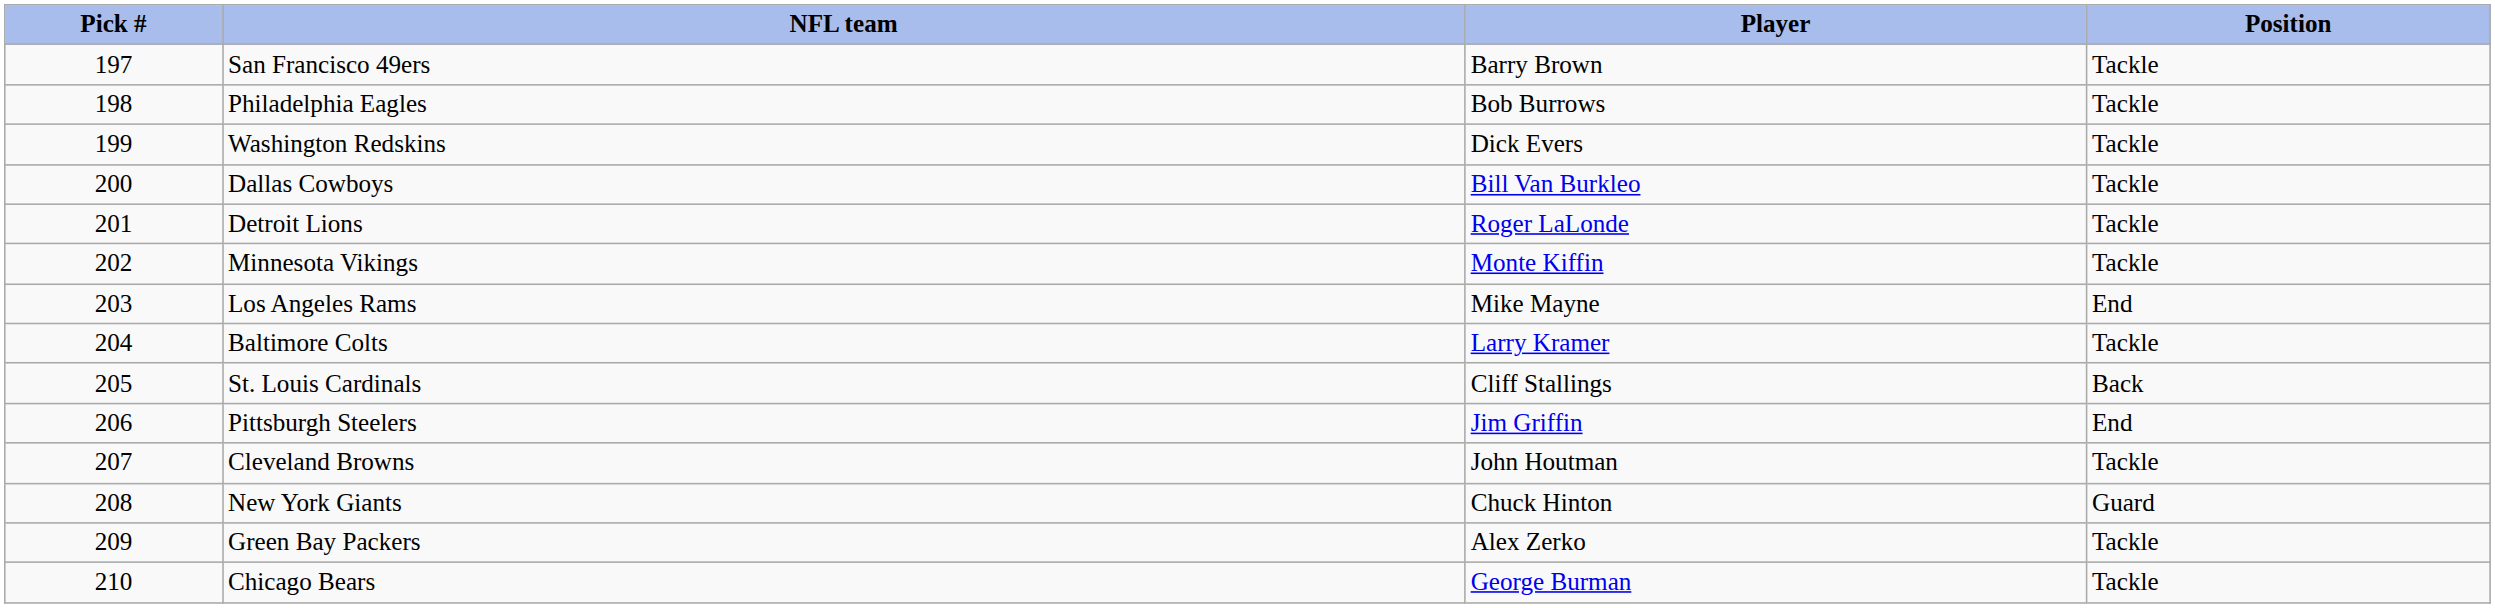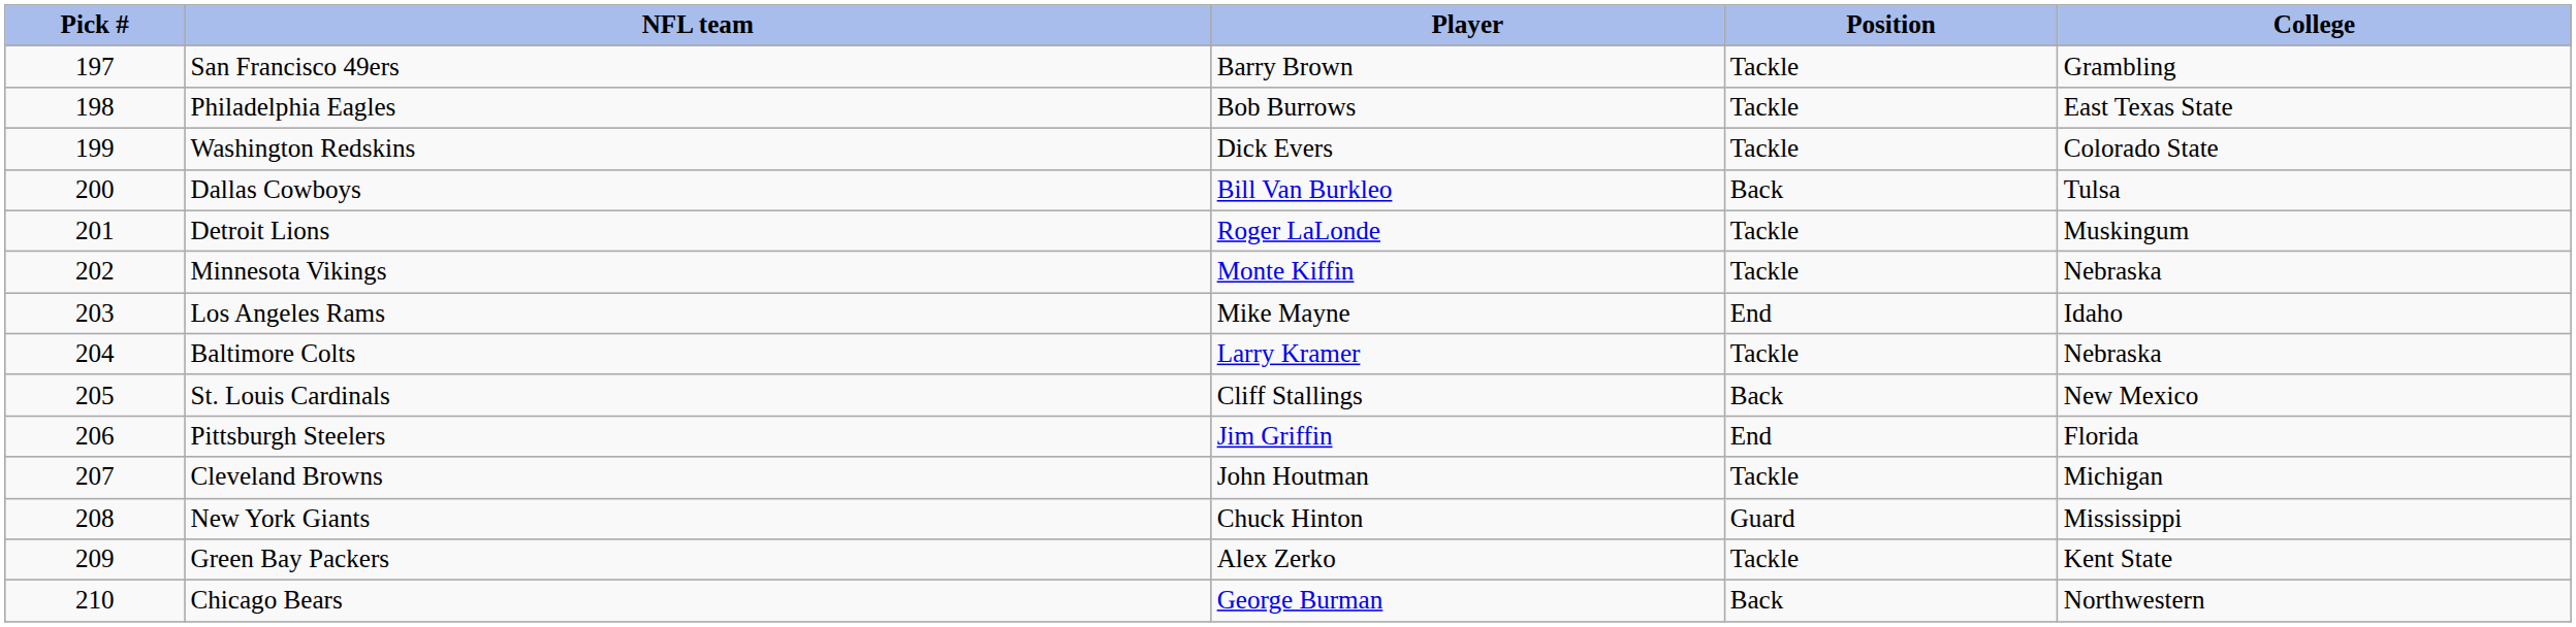 <table class="wikitable sortable sortable" style="width: 100%">
 <tr>
 <th style="background:#A8BDEC;" width=7%>Pick #</th>
 <th width=40% style="background:#A8BDEC;">NFL team</th>
 <th width=20% style="background:#A8BDEC;">Player</th>
 <th width=13% style="background:#A8BDEC;">Position</th>
+<th style="background:#A8BDEC;">College</th>
 </tr>
 <tr>
 <td align=center>197</td>
 <td>San Francisco 49ers</td>
 <td>Barry Brown</td>
 <td>Tackle</td>
+<td>Grambling</td>
 </tr>
 <tr>
 <td align=center>198</td>
 <td>Philadelphia Eagles</td>
 <td>Bob Burrows</td>
 <td>Tackle</td>
+<td>East Texas State</td>
 </tr>
 <tr>
 <td align=center>199</td>
 <td>Washington Redskins</td>
 <td>Dick Evers</td>
 <td>Tackle</td>
+<td>Colorado State</td>
 </tr>
 <tr>
 <td align=center>200</td>
 <td>Dallas Cowboys</td>
 <td><a href='#'>Bill Van Burkleo</a></td>
-<td>Tackle</td>
+<td>Back</td>
+<td>Tulsa</td>
 </tr>
 <tr>
 <td align=center>201</td>
 <td>Detroit Lions</td>
 <td><a href='#'>Roger LaLonde</a></td>
 <td>Tackle</td>
+<td>Muskingum</td>
 </tr>
 <tr>
 <td align=center>202</td>
 <td>Minnesota Vikings</td>
 <td><a href='#'>Monte Kiffin</a></td>
 <td>Tackle</td>
+<td>Nebraska</td>
 </tr>
 <tr>
 <td align=center>203</td>
 <td>Los Angeles Rams</td>
 <td>Mike Mayne</td>
 <td>End</td>
+<td>Idaho</td>
 </tr>
 <tr>
 <td align=center>204</td>
 <td>Baltimore Colts</td>
 <td><a href='#'>Larry Kramer</a></td>
 <td>Tackle</td>
+<td>Nebraska</td>
 </tr>
 <tr>
 <td align=center>205</td>
 <td>St. Louis Cardinals</td>
 <td>Cliff Stallings</td>
 <td>Back</td>
+<td>New Mexico</td>
 </tr>
 <tr>
 <td align=center>206</td>
 <td>Pittsburgh Steelers</td>
 <td><a href='#'>Jim Griffin</a></td>
 <td>End</td>
+<td>Florida</td>
 </tr>
 <tr>
 <td align=center>207</td>
 <td>Cleveland Browns</td>
 <td>John Houtman</td>
 <td>Tackle</td>
+<td>Michigan</td>
 </tr>
 <tr>
 <td align=center>208</td>
 <td>New York Giants</td>
 <td>Chuck Hinton</td>
 <td>Guard</td>
+<td>Mississippi</td>
 </tr>
 <tr>
 <td align=center>209</td>
 <td>Green Bay Packers</td>
 <td>Alex Zerko</td>
 <td>Tackle</td>
+<td>Kent State</td>
 </tr>
 <tr>
 <td align=center>210</td>
 <td>Chicago Bears</td>
 <td><a href='#'>George Burman</a></td>
-<td>Tackle</td>
+<td>Back</td>
+<td>Northwestern</td>
 </tr>
 </table>
